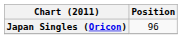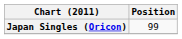 <table class="wikitable plainrowheaders">
 <tr>
 <th>Chart (2011)</th>
 <th>Position</th>
 </tr>
 <tr>
 <th scope="row">Japan Singles (<a href='#'>Oricon</a>)</th>
-<td style="text-align:center;">96</td>
+<td style="text-align:center;">99</td>
 </tr>
 <tr>
 </tr>
 </table>
